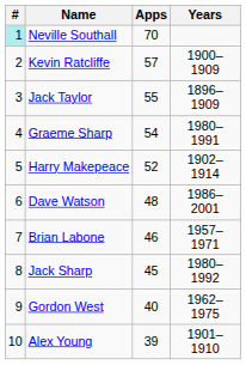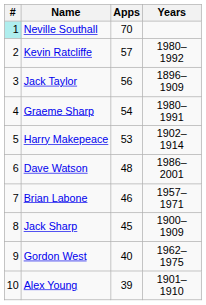 <table class="wikitable" style="text-align: center;">
 <tr>
 <th>#</th>
 <th>Name</th>
 <th style="width: 2em;">Apps</th>
 <th style="width: 5em;">Years</th>
 </tr>
 <tr>
 <td style="background: paleturquoise; text-align:right;">1</td>
 <td style="text-align:left;"> <a href='#'>Neville Southall</a></td>
 <td>70</td>
 <td></td>
 </tr>
 <tr>
 <td style="text-align:right;">2</td>
 <td style="text-align:left;"> <a href='#'>Kevin Ratcliffe</a></td>
 <td>57</td>
-<td>1900–1909</td>
+<td>1980–1992</td>
 </tr>
 <tr>
 <td style="text-align:right;">3</td>
 <td style="text-align:left;"> <a href='#'>Jack Taylor</a></td>
-<td>55</td>
+<td>56</td>
 <td>1896–1909</td>
 </tr>
 <tr>
 <td style="text-align:right;">4</td>
 <td style="text-align:left;"> <a href='#'>Graeme Sharp</a></td>
 <td>54</td>
 <td>1980–1991</td>
 </tr>
 <tr>
 <td style="text-align:right;">5</td>
 <td style="text-align:left;"> <a href='#'>Harry Makepeace</a></td>
-<td>52</td>
+<td>53</td>
 <td>1902–1914</td>
 </tr>
 <tr>
 <td style="text-align:right;">6</td>
 <td style="text-align:left;"> <a href='#'>Dave Watson</a></td>
 <td>48</td>
 <td>1986–2001</td>
 </tr>
 <tr>
 <td style="text-align:right;">7</td>
 <td style="text-align:left;"> <a href='#'>Brian Labone</a></td>
 <td>46</td>
 <td>1957–1971</td>
 </tr>
 <tr>
 <td style="text-align:right;">8</td>
 <td style="text-align:left;"> <a href='#'>Jack Sharp</a></td>
 <td>45</td>
-<td>1980–1992</td>
+<td>1900–1909</td>
 </tr>
 <tr>
 <td style="text-align:right;">9</td>
 <td style="text-align:left;"> <a href='#'>Gordon West</a></td>
 <td>40</td>
 <td>1962–1975</td>
 </tr>
 <tr>
 <td style="text-align:right;">10</td>
 <td style="text-align:left;"> <a href='#'>Alex Young</a></td>
 <td>39</td>
 <td>1901–1910</td>
 </tr>
 </table>
